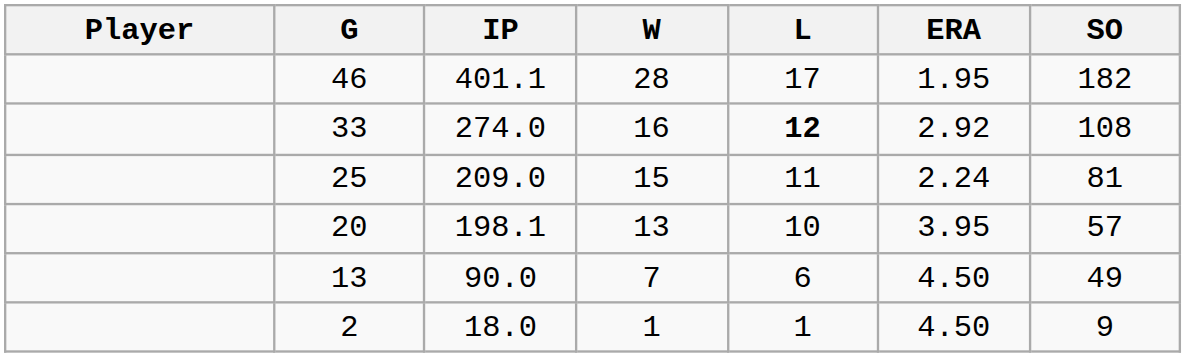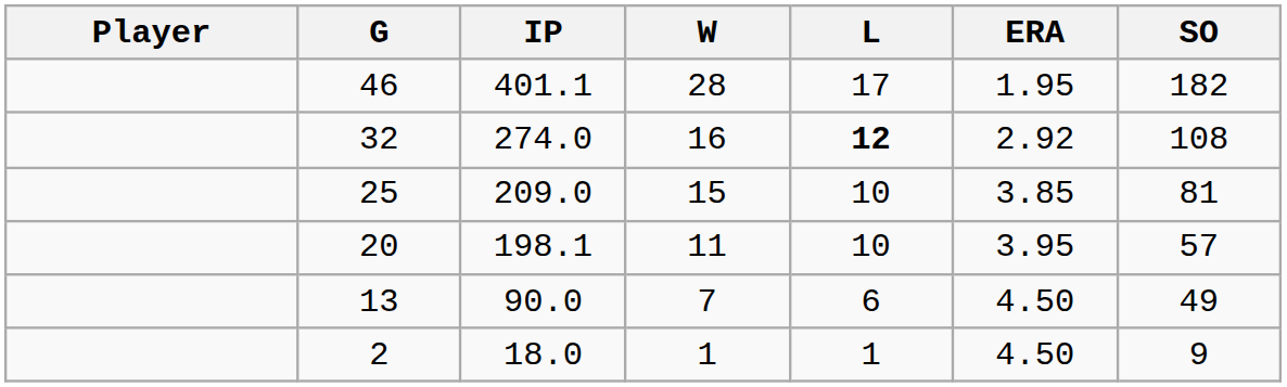 <table class="wikitable sortable">
 <tr>
 <th bgcolor="#DDDDFF" width="16%">Player</th>
 <th bgcolor="#DDDDFF" width="9%">G</th>
 <th bgcolor="#DDDDFF" width="9%">IP</th>
 <th bgcolor="#DDDDFF" width="9%">W</th>
 <th bgcolor="#DDDDFF" width="9%">L</th>
 <th bgcolor="#DDDDFF" width="9%">ERA</th>
 <th bgcolor="#DDDDFF" width="9%">SO</th>
 </tr>
 <tr align="center">
 <td></td>
 <td>46</td>
 <td>401.1</td>
 <td>28</td>
 <td>17</td>
 <td>1.95</td>
 <td>182</td>
 </tr>
 <tr align="center">
 <td></td>
-<td>33</td>
+<td>32</td>
 <td>274.0</td>
 <td>16</td>
 <td><strong>12</strong></td>
 <td>2.92</td>
 <td>108</td>
 </tr>
 <tr align="center">
 <td></td>
 <td>25</td>
 <td>209.0</td>
 <td>15</td>
-<td>11</td>
-<td>2.24</td>
+<td>10</td>
+<td>3.85</td>
 <td>81</td>
 </tr>
 <tr align="center">
 <td></td>
 <td>20</td>
 <td>198.1</td>
-<td>13</td>
+<td>11</td>
 <td>10</td>
 <td>3.95</td>
 <td>57</td>
 </tr>
 <tr align="center">
 <td></td>
 <td>13</td>
 <td>90.0</td>
 <td>7</td>
 <td>6</td>
 <td>4.50</td>
 <td>49</td>
 </tr>
 <tr align="center">
 <td></td>
 <td>2</td>
 <td>18.0</td>
 <td>1</td>
 <td>1</td>
 <td>4.50</td>
 <td>9</td>
 </tr>
 </table>
